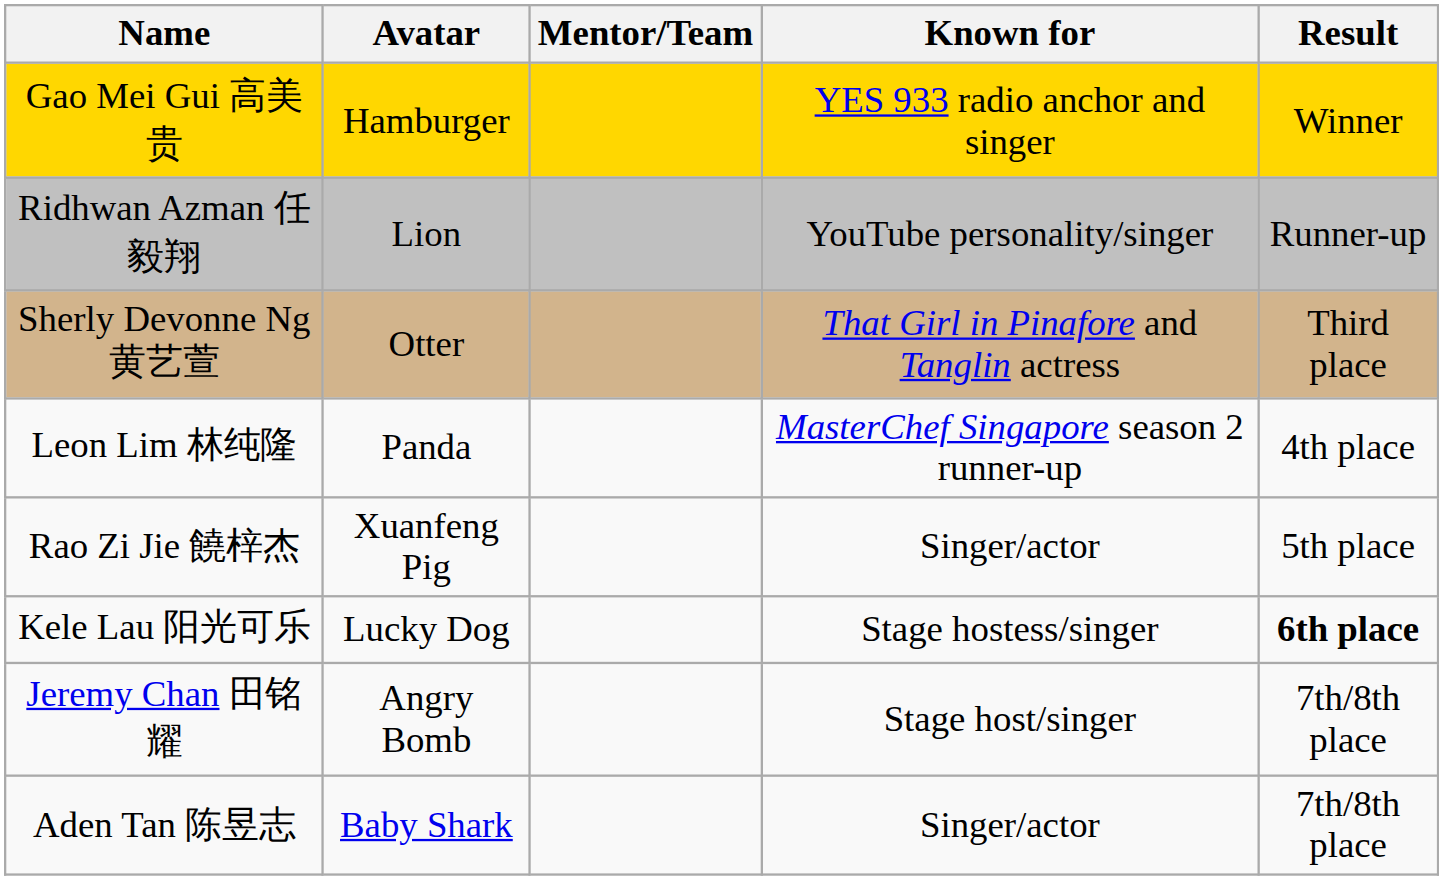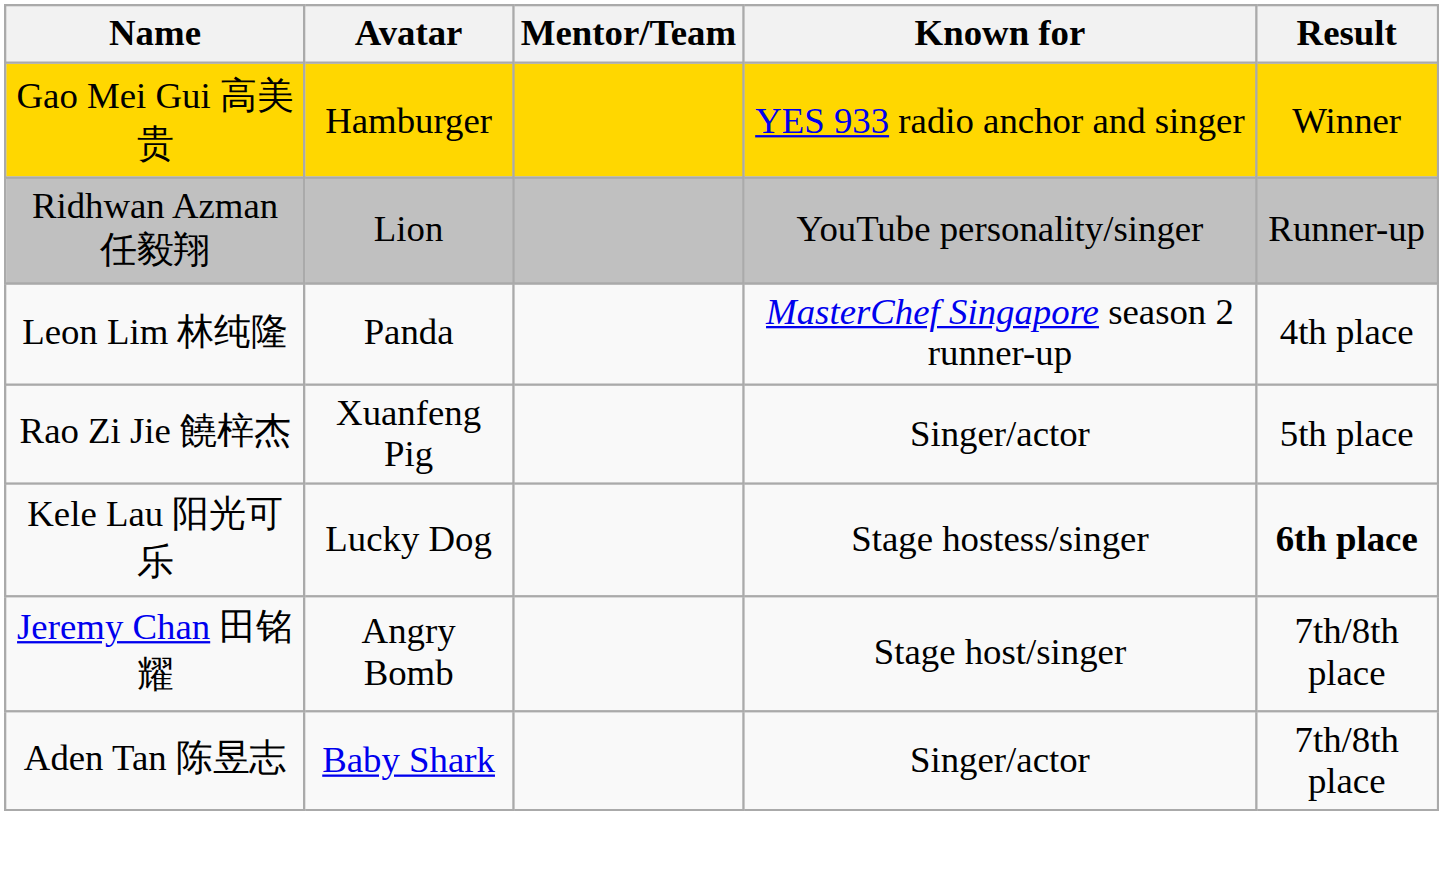 <table class="wikitable sortable" style="width:100%; text-align:center;">
 <tr>
 <th>Name</th>
 <th>Avatar</th>
 <th>Mentor/Team</th>
 <th>Known for</th>
 <th>Result</th>
 </tr>
 <tr style="background:gold">
 <td>Gao Mei Gui 高美贵</td>
 <td>Hamburger</td>
 <td></td>
 <td><a href='#'>YES 933</a> radio anchor and singer</td>
 <td>Winner</td>
 </tr>
 <tr style="background:silver">
 <td>Ridhwan Azman 任毅翔</td>
 <td>Lion</td>
 <td></td>
 <td>YouTube personality/singer</td>
 <td>Runner-up</td>
-</tr>
-<tr style="background:tan">
-<td>Sherly Devonne Ng 黄艺萱</td>
-<td>Otter</td>
-<td></td>
-<td><em><a href='#'>That Girl in Pinafore</a></em> and <em><a href='#'>Tanglin</a></em> actress</td>
-<td>Third place</td>
 </tr>
 <tr>
 <td>Leon Lim 林纯隆</td>
 <td>Panda</td>
 <td></td>
 <td><em><a href='#'>MasterChef Singapore</a></em> season 2 runner-up</td>
 <td>4th place</td>
 </tr>
 <tr>
 <td>Rao Zi Jie 饒梓杰</td>
 <td>Xuanfeng Pig</td>
 <td></td>
 <td>Singer/actor</td>
 <td>5th place</td>
 </tr>
 <tr>
 <td>Kele Lau 阳光可乐</td>
 <td>Lucky Dog</td>
 <td></td>
 <td>Stage hostess/singer</td>
 <td><strong>6th place</strong></td>
 </tr>
 <tr>
 <td><a href='#'>Jeremy Chan</a> 田铭耀</td>
 <td>Angry Bomb</td>
 <td></td>
 <td>Stage host/singer</td>
 <td>7th/8th place</td>
 </tr>
 <tr>
 <td>Aden Tan 陈昱志</td>
 <td><a href='#'>Baby Shark</a></td>
 <td></td>
 <td>Singer/actor</td>
 <td>7th/8th place</td>
 </tr>
 </table>
